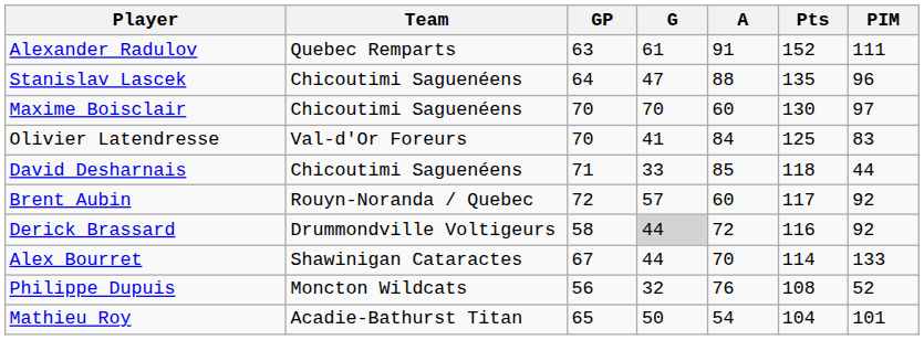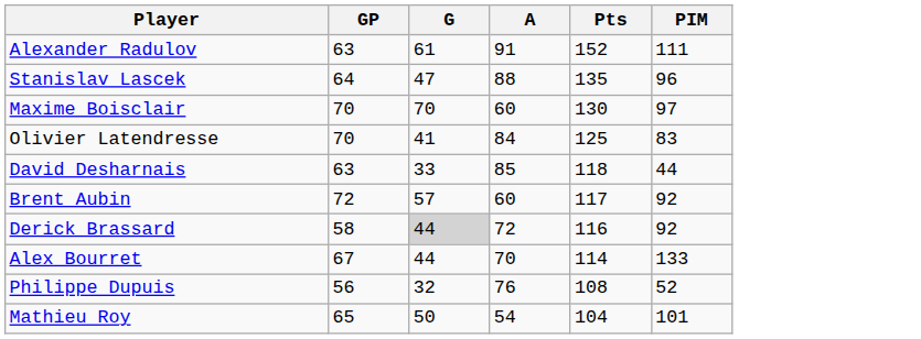 <table class="wikitable">
 <tr>
 <th bgcolor="#DDDDFF" width="30%">Player</th>
-<th bgcolor="#DDDDFF" width="30%">Team</th>
 <th bgcolor="#DDDDFF" width="7.5%">GP</th>
 <th bgcolor="#DDDDFF" width="7.5%">G</th>
 <th bgcolor="#DDDDFF" width="7.5%">A</th>
 <th bgcolor="#DDDDFF" width="7.5%">Pts</th>
 <th bgcolor="#DDDDFF" width="7.5%">PIM</th>
 </tr>
 <tr>
 <td><a href='#'>Alexander Radulov</a></td>
-<td>Quebec Remparts</td>
 <td>63</td>
 <td>61</td>
 <td>91</td>
 <td>152</td>
 <td>111</td>
 </tr>
 <tr>
 <td><a href='#'>Stanislav Lascek</a></td>
-<td>Chicoutimi Saguenéens</td>
 <td>64</td>
 <td>47</td>
 <td>88</td>
 <td>135</td>
 <td>96</td>
 </tr>
 <tr>
 <td><a href='#'>Maxime Boisclair</a></td>
-<td>Chicoutimi Saguenéens</td>
 <td>70</td>
 <td>70</td>
 <td>60</td>
 <td>130</td>
 <td>97</td>
 </tr>
 <tr>
 <td>Olivier Latendresse</td>
-<td>Val-d'Or Foreurs</td>
 <td>70</td>
 <td>41</td>
 <td>84</td>
 <td>125</td>
 <td>83</td>
 </tr>
 <tr>
 <td><a href='#'>David Desharnais</a></td>
-<td>Chicoutimi Saguenéens</td>
-<td>71</td>
+<td>63</td>
 <td>33</td>
 <td>85</td>
 <td>118</td>
 <td>44</td>
 </tr>
 <tr>
 <td><a href='#'>Brent Aubin</a></td>
-<td>Rouyn-Noranda / Quebec</td>
 <td>72</td>
 <td>57</td>
 <td>60</td>
 <td>117</td>
 <td>92</td>
 </tr>
 <tr>
 <td><a href='#'>Derick Brassard</a></td>
-<td>Drummondville Voltigeurs</td>
 <td>58</td>
 <td style="background: lightgrey;">44</td>
 <td>72</td>
 <td>116</td>
 <td>92</td>
 </tr>
 <tr>
 <td><a href='#'>Alex Bourret</a></td>
-<td>Shawinigan Cataractes</td>
 <td>67</td>
 <td>44</td>
 <td>70</td>
 <td>114</td>
 <td>133</td>
 </tr>
 <tr>
 <td><a href='#'>Philippe Dupuis</a></td>
-<td>Moncton Wildcats</td>
 <td>56</td>
 <td>32</td>
 <td>76</td>
 <td>108</td>
 <td>52</td>
 </tr>
 <tr>
 <td><a href='#'>Mathieu Roy</a></td>
-<td>Acadie-Bathurst Titan</td>
 <td>65</td>
 <td>50</td>
 <td>54</td>
 <td>104</td>
 <td>101</td>
 </tr>
 </table>
